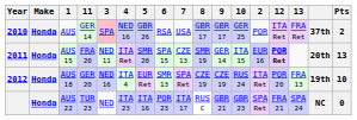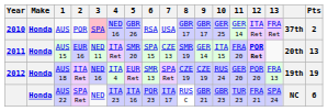 <table class="wikitable" style="text-align:center; font-size:90%">
 <tr>
 <th>Year</th>
 <th>Make</th>
 <th>1</th>
-<th>11</th>
+<th>2</th>
 <th>3</th>
 <th>4</th>
 <th>5</th>
 <th>6</th>
 <th>7</th>
 <th>8</th>
 <th>9</th>
 <th>10</th>
-<th>2</th>
+<th>11</th>
 <th>12</th>
 <th>13</th>
 <th></th>
 <th>Pts</th>
 </tr>
 <tr>
 <th align="left"><a href='#'>2010</a></th>
 <th align="left"><a href='#'>Honda</a></th>
 <td><a href='#'>AUS</a></td>
-<td style="background:#DFFFDF;"><a href='#'>GER</a><br><small>14</small></td>
+<td><a href='#'>POR</a></td>
 <td style="background: pink;"><a href='#'>SPA</a></td>
 <td style="background:#cfcfff;"><a href='#'>NED</a><br><small>16</small></td>
 <td style="background:#cfcfff;"><a href='#'>GBR</a><br><small>26</small></td>
 <td><a href='#'>RSA</a></td>
 <td><a href='#'>USA</a></td>
 <td style="background:#cfcfff;"><a href='#'>GBR</a><br><small>17</small></td>
 <td style="background:#cfcfff;"><a href='#'>GBR</a><br><small>17</small></td>
 <td style="background:#cfcfff;"><a href='#'>GER</a><br><small>25</small></td>
-<td><a href='#'>POR</a></td>
+<td style="background:#DFFFDF;"><a href='#'>GER</a><br><small>14</small></td>
 <td style="background:#EFCFFF;"><a href='#'>ITA</a><br><small>Ret</small></td>
 <td style="background:#EFCFFF;"><a href='#'>FRA</a><br><small>Ret</small></td>
 <th>37th</th>
 <th>2</th>
 </tr>
 <tr>
 <th align="left"><a href='#'>2011</a></th>
 <th align="left"><a href='#'>Honda</a></th>
 <td style="background:#DFFFDF;"><a href='#'>AUS</a><br><small>15</small></td>
-<td style="background:#cfcfff;"><a href='#'>FRA</a><br><small>20</small></td>
+<td style="background:#cfcfff;"><a href='#'>EUR</a><br><small>16</small></td>
 <td style="background:#DFFFDF;"><a href='#'>NED</a><br><small>11</small></td>
 <td style="background:#EFCFFF;"><a href='#'>ITA</a><br><small>Ret</small></td>
 <td style="background:#cfcfff;"><a href='#'>SMR</a><br><small>20</small></td>
 <td style="background:#DFFFDF;"><a href='#'>SPA</a><br><small>15</small></td>
 <td style="background:#DFFFDF;"><a href='#'>CZE</a><br><small>13</small></td>
 <td style="background:#cfcfff;"><a href='#'>SMR</a><br><small>19</small></td>
 <td style="background:#DFFFDF;"><a href='#'>GER</a><br><small>14</small></td>
 <td style="background:#DFFFDF;"><a href='#'>ITA</a><br><small>15</small></td>
-<td style="background:#cfcfff;"><a href='#'>EUR</a><br><small>16</small></td>
+<td style="background:#cfcfff;"><a href='#'>FRA</a><br><small>20</small></td>
 <td style="background:#EFCFFF;"><strong><a href='#'>POR</a><br><small>Ret</small></strong></td>
 <td></td>
 <th>20th</th>
 <th>13</th>
 </tr>
 <tr>
 <th align="left"><a href='#'>2012</a></th>
 <th align="left"><a href='#'>Honda</a></th>
 <td style="background:#cfcfff;"><a href='#'>AUS</a><br><small>18</small></td>
-<td style="background:#cfcfff;"><a href='#'>GER</a><br><small>20</small></td>
+<td style="background:#EFCFFF;"><a href='#'>ITA</a><br><small>Ret</small></td>
 <td style="background:#cfcfff;"><a href='#'>NED</a><br><small>16</small></td>
 <td style="background:#DFFFDF;"><a href='#'>ITA</a><br><small>4</small></td>
 <td style="background:#EFCFFF;"><a href='#'>EUR</a><br><small>Ret</small></td>
 <td style="background:#DFFFDF;"><a href='#'>SMR</a><br><small>13</small></td>
 <td style="background:#EFCFFF;"><a href='#'>SPA</a><br><small>Ret</small></td>
 <td style="background:#cfcfff;"><a href='#'>CZE</a><br><small>19</small></td>
 <td style="background:#cfcfff;"><a href='#'>CZE</a><br><small>19</small></td>
 <td style="background:#cfcfff;"><a href='#'>RUS</a><br><small>24</small></td>
-<td style="background:#EFCFFF;"><a href='#'>ITA</a><br><small>Ret</small></td>
+<td style="background:#cfcfff;"><a href='#'>GER</a><br><small>20</small></td>
 <td style="background:#cfcfff;"><a href='#'>POR</a><br><small>20</small></td>
 <td style="background:#DFFFDF;"><a href='#'>FRA</a><br><small>13</small></td>
 <th>19th</th>
-<th>10</th>
+<th>19</th>
 </tr>
 <tr>
 <th align="left"></th>
 <th align="left"><a href='#'>Honda</a></th>
 <td style="background:#cfcfff;"><a href='#'>AUS</a><br><small>22</small></td>
-<td style="background:#cfcfff;"><a href='#'>TUR</a><br><small>23</small></td>
+<td style="background:#EFCFFF;"><a href='#'>SPA</a><br><small>Ret</small></td>
 <td><a href='#'>NED</a></td>
 <td style="background:#cfcfff;"><a href='#'>ITA</a><br><small>23</small></td>
 <td style="background:#cfcfff;"><a href='#'>ITA</a><br><small>16</small></td>
 <td style="background:#cfcfff;"><a href='#'>POR</a><br><small>23</small></td>
 <td style="background:#cfcfff;"><a href='#'>ITA</a><br><small>17</small></td>
 <td style="background:#FFFFFF;"><a href='#'>RUS</a><br><small>C</small></td>
 <td style="background:#cfcfff;"><a href='#'>GBR</a><br><small>21</small></td>
 <td style="background:#cfcfff;"><a href='#'>GBR</a><br><small>23</small></td>
-<td style="background:#EFCFFF;"><a href='#'>SPA</a><br><small>Ret</small></td>
+<td style="background:#cfcfff;"><a href='#'>TUR</a><br><small>23</small></td>
 <td style="background:#cfcfff;"><a href='#'>FRA</a><br><small>21</small></td>
 <td style="background:#cfcfff;"><a href='#'>SPA</a><br><small>24</small></td>
 <th>NC</th>
-<th>0</th>
+<th>6</th>
 </tr>
 </table>
